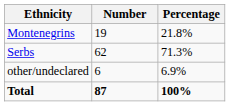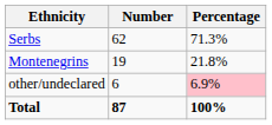 <table class="wikitable">
 <tr>
 <th width="100px">Ethnicity</th>
 <th width="80px">Number</th>
 <th width="80px">Percentage</th>
 </tr>
 <tr>
+<td><a href='#'>Serbs</a></td>
+<td>62</td>
+<td>71.3%</td>
+</tr>
+<tr>
 <td><a href='#'>Montenegrins</a></td>
 <td>19</td>
 <td>21.8%</td>
 </tr>
 <tr>
-<td><a href='#'>Serbs</a></td>
-<td>62</td>
-<td>71.3%</td>
-</tr>
-<tr>
 <td>other/undeclared</td>
 <td>6</td>
-<td>6.9%</td>
+<td style="background: pink;">6.9%</td>
 </tr>
 <tr>
 <td><strong>Total</strong></td>
 <td><strong>87</strong></td>
 <td><strong>100%</strong></td>
 </tr>
 </table>
